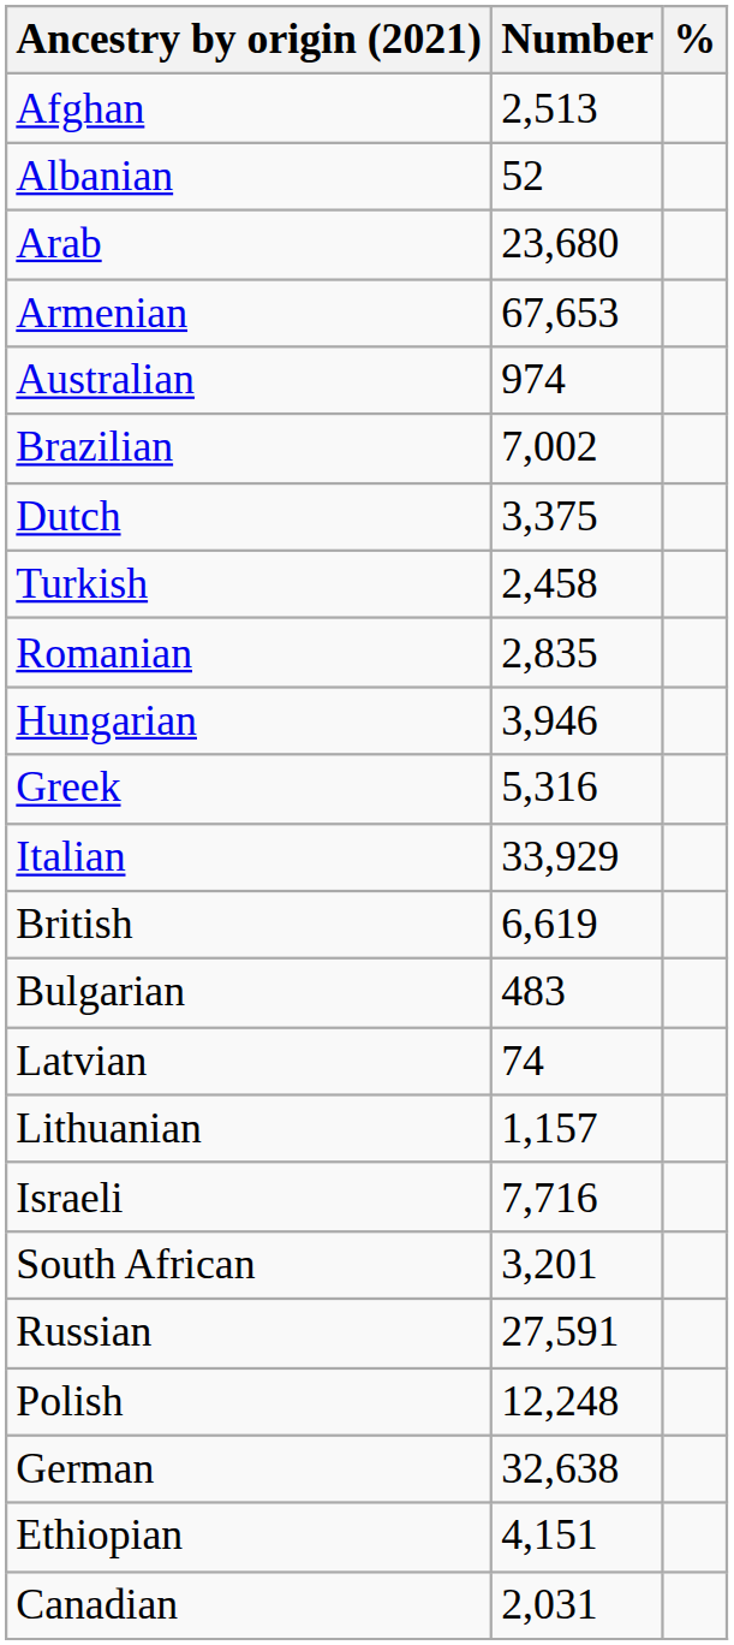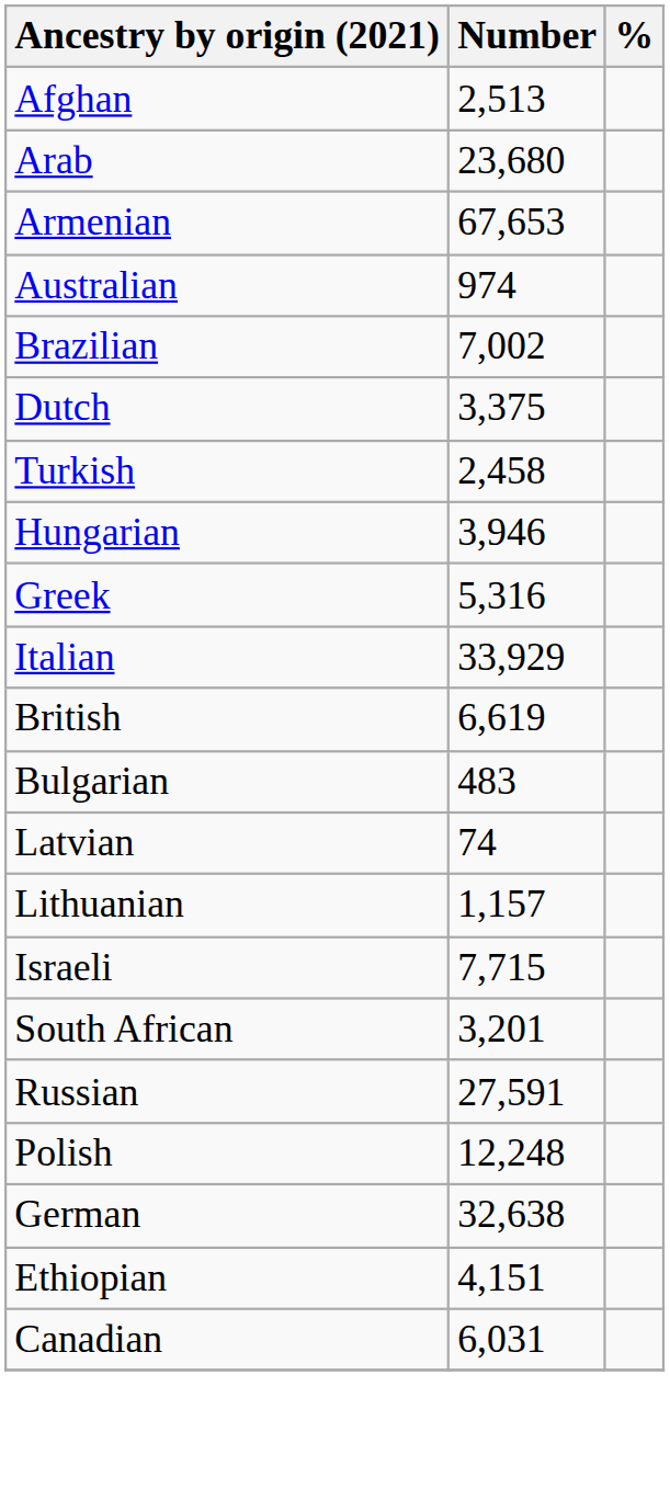 <table class="wikitable sortable" font-size:75%">
 <tr>
 <th>Ancestry by origin (2021)</th>
 <th>Number</th>
 <th>%</th>
 </tr>
 <tr>
 <td> <a href='#'>Afghan</a></td>
 <td>2,513</td>
-<td></td>
-</tr>
-<tr>
-<td> <a href='#'>Albanian</a></td>
-<td>52</td>
 <td></td>
 </tr>
 <tr>
 <td><a href='#'>Arab</a></td>
 <td>23,680</td>
 <td></td>
 </tr>
 <tr>
 <td> <a href='#'>Armenian</a></td>
 <td>67,653</td>
 <td></td>
 </tr>
 <tr>
 <td> <a href='#'>Australian</a></td>
 <td>974</td>
 <td></td>
 </tr>
 <tr>
 <td> <a href='#'>Brazilian</a></td>
 <td>7,002</td>
 <td></td>
 </tr>
 <tr>
 <td> <a href='#'>Dutch</a></td>
 <td>3,375</td>
 <td></td>
 </tr>
 <tr>
 <td> <a href='#'>Turkish</a></td>
 <td>2,458</td>
-<td></td>
-</tr>
-<tr>
-<td> <a href='#'>Romanian</a></td>
-<td>2,835</td>
 <td></td>
 </tr>
 <tr>
 <td> <a href='#'>Hungarian</a></td>
 <td>3,946</td>
 <td></td>
 </tr>
 <tr>
 <td> <a href='#'>Greek</a></td>
 <td>5,316</td>
 <td></td>
 </tr>
 <tr>
 <td> <a href='#'>Italian</a></td>
 <td>33,929</td>
 <td></td>
 </tr>
 <tr>
 <td>British</td>
 <td>6,619</td>
 <td></td>
 </tr>
 <tr>
 <td>Bulgarian</td>
 <td>483</td>
 <td></td>
 </tr>
 <tr>
 <td>Latvian</td>
 <td>74</td>
 <td></td>
 </tr>
 <tr>
 <td>Lithuanian</td>
 <td>1,157</td>
 <td></td>
 </tr>
 <tr>
 <td>Israeli</td>
-<td>7,716</td>
+<td>7,715</td>
 <td></td>
 </tr>
 <tr>
 <td>South African</td>
 <td>3,201</td>
 <td></td>
 </tr>
 <tr>
 <td>Russian</td>
 <td>27,591</td>
 <td></td>
 </tr>
 <tr>
 <td>Polish</td>
 <td>12,248</td>
 <td></td>
 </tr>
 <tr>
 <td>German</td>
 <td>32,638</td>
 <td></td>
 </tr>
 <tr>
 <td>Ethiopian</td>
 <td>4,151</td>
 <td></td>
 </tr>
 <tr>
 <td>Canadian</td>
-<td>2,031</td>
+<td>6,031</td>
 <td></td>
 </tr>
 <tr>
 </tr>
 <tr class="sortbottom">
 </tr>
 <tr>
 </tr>
 </table>
